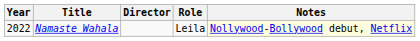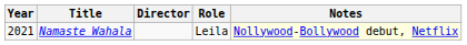 <table class="wikitable">
 <tr>
 <th>Year</th>
 <th>Title</th>
 <th>Director</th>
 <th>Role</th>
 <th>Notes</th>
 </tr>
 <tr>
-<td>2022</td>
+<td>2021</td>
 <td><em><a href='#'>Namaste Wahala</a></em></td>
 <td></td>
 <td>Leila</td>
 <td style="background: lightyellow;"><a href='#'>Nollywood</a>-<a href='#'>Bollywood</a> debut, <a href='#'>Netflix</a></td>
 </tr>
 </table>
